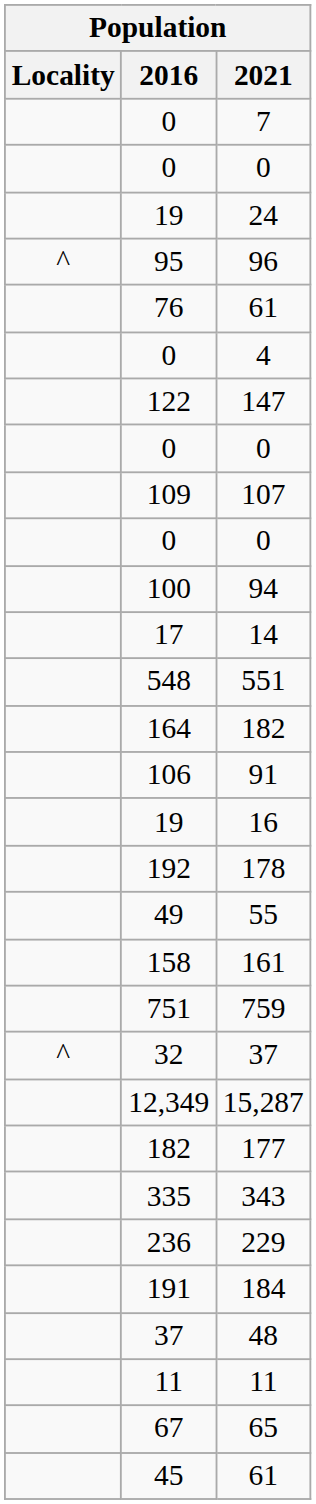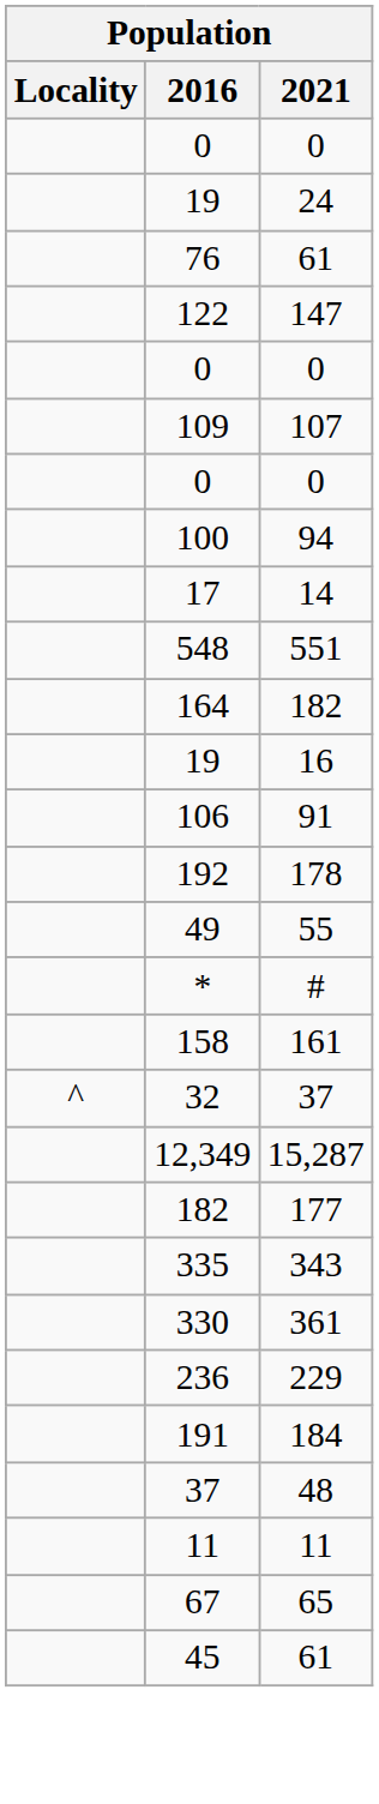 <table class="wikitable" style="text-align:center;">
 <tr>
 <th colspan="3" style="text-align:center;  font-weight:bold">Population</th>
 </tr>
 <tr>
 <th style="text-align:center; background:  font-weight:bold">Locality</th>
 <th style="text-align:center; background:  font-weight:bold"><strong>2016</strong></th>
 <th style="text-align:center; background:  font-weight:bold"><strong>2021</strong></th>
 </tr>
 <tr>
 <td></td>
 <td>0</td>
-<td>7</td>
-</tr>
-<tr>
-<td></td>
-<td>0</td>
 <td>0</td>
 </tr>
 <tr>
 <td></td>
 <td>19</td>
 <td>24</td>
 </tr>
 <tr>
-<td>^</td>
-<td>95</td>
-<td>96</td>
-</tr>
-<tr>
 <td></td>
 <td>76</td>
 <td>61</td>
-</tr>
-<tr>
-<td></td>
-<td>0</td>
-<td>4</td>
 </tr>
 <tr>
 <td></td>
 <td>122</td>
 <td>147</td>
 </tr>
 <tr>
 <td></td>
 <td>0</td>
 <td>0</td>
 </tr>
 <tr>
 <td></td>
 <td>109</td>
 <td>107</td>
 </tr>
 <tr>
 <td></td>
 <td>0</td>
 <td>0</td>
 </tr>
 <tr>
 <td></td>
 <td>100</td>
 <td>94</td>
 </tr>
 <tr>
 <td></td>
 <td>17</td>
 <td>14</td>
 </tr>
 <tr>
 <td></td>
 <td>548</td>
 <td>551</td>
 </tr>
 <tr>
 <td></td>
 <td>164</td>
 <td>182</td>
 </tr>
 <tr>
 <td></td>
-<td>106</td>
-<td>91</td>
+<td>19</td>
+<td>16</td>
 </tr>
 <tr>
 <td></td>
-<td>19</td>
-<td>16</td>
+<td>106</td>
+<td>91</td>
 </tr>
 <tr>
 <td></td>
 <td>192</td>
 <td>178</td>
 </tr>
 <tr>
 <td></td>
 <td>49</td>
 <td>55</td>
 </tr>
 <tr>
 <td></td>
-<td>158</td>
-<td>161</td>
+<td>*</td>
+<td>#</td>
 </tr>
 <tr>
 <td></td>
-<td>751</td>
-<td>759</td>
+<td>158</td>
+<td>161</td>
 </tr>
 <tr>
 <td>^</td>
 <td>32</td>
 <td>37</td>
 </tr>
 <tr>
 <td></td>
 <td>12,349</td>
 <td>15,287</td>
 </tr>
 <tr>
 <td></td>
 <td>182</td>
 <td>177</td>
 </tr>
 <tr>
 <td></td>
 <td>335</td>
 <td>343</td>
+</tr>
+<tr>
+<td></td>
+<td>330</td>
+<td>361</td>
 </tr>
 <tr>
 <td></td>
 <td>236</td>
 <td>229</td>
 </tr>
 <tr>
 <td></td>
 <td>191</td>
 <td>184</td>
 </tr>
 <tr>
 <td></td>
 <td>37</td>
 <td>48</td>
 </tr>
 <tr>
 <td></td>
 <td>11</td>
 <td>11</td>
 </tr>
 <tr>
 <td></td>
 <td>67</td>
 <td>65</td>
 </tr>
 <tr>
 <td></td>
 <td>45</td>
 <td>61</td>
 </tr>
 </table>
